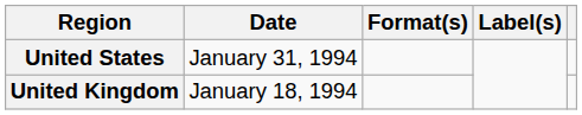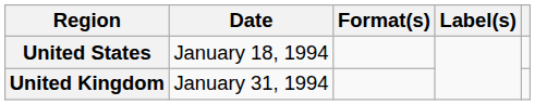 <table class="wikitable plainrowheaders">
 <tr>
 <th>Region</th>
 <th>Date</th>
 <th>Format(s)</th>
 <th>Label(s)</th>
 <th></th>
 </tr>
 <tr>
 <th scope="row">United States</th>
-<td>January 31, 1994</td>
+<td>January 18, 1994</td>
 <td></td>
 <td rowspan="2"></td>
 <td></td>
 </tr>
 <tr>
 <th scope="row">United Kingdom</th>
-<td>January 18, 1994</td>
+<td>January 31, 1994</td>
 <td></td>
 <td></td>
 </tr>
 </table>
